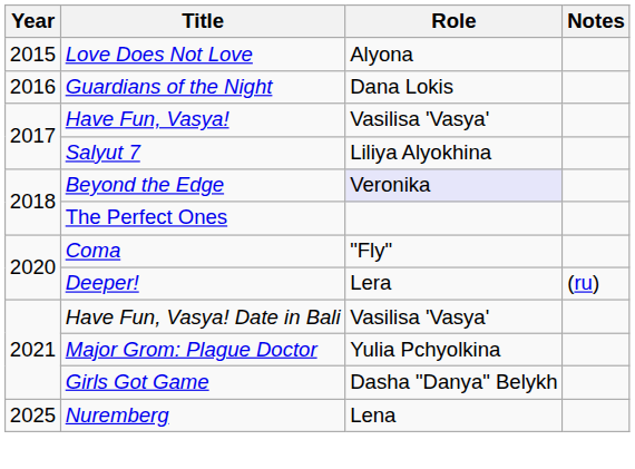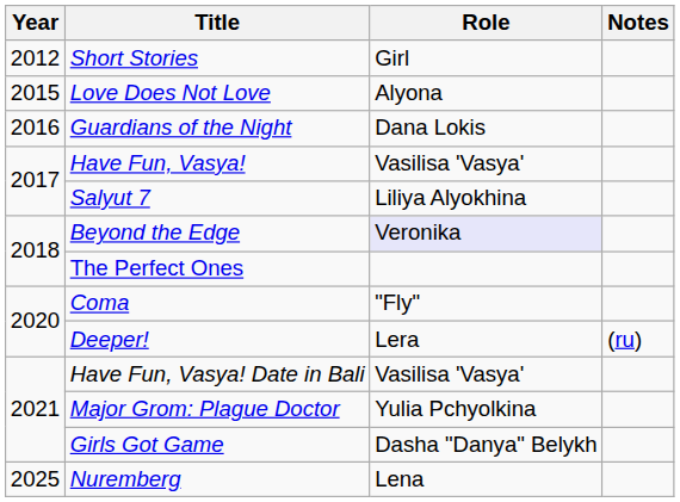 <table class="wikitable sortable">
 <tr>
 <th>Year</th>
 <th>Title</th>
 <th>Role</th>
 <th>Notes</th>
+</tr>
+<tr>
+<td>2012</td>
+<td><em><a href='#'>Short Stories</a></em></td>
+<td>Girl</td>
+<td></td>
 </tr>
 <tr>
 <td>2015</td>
 <td><em><a href='#'>Love Does Not Love</a></em></td>
 <td>Alyona</td>
 <td></td>
 </tr>
 <tr>
 <td>2016</td>
 <td><em><a href='#'>Guardians of the Night</a></em></td>
 <td>Dana Lokis</td>
 <td></td>
 </tr>
 <tr>
 <td Rowspan=2>2017</td>
 <td><em><a href='#'>Have Fun, Vasya!</a></em></td>
 <td>Vasilisa 'Vasya'</td>
 <td></td>
 </tr>
 <tr>
 <td><em><a href='#'>Salyut 7</a></em></td>
 <td>Liliya Alyokhina</td>
 <td></td>
 </tr>
 <tr>
 <td Rowspan=2>2018</td>
 <td><em><a href='#'>Beyond the Edge</a></em></td>
 <td style="background: lavender;">Veronika</td>
 <td></td>
 </tr>
 <tr>
 <td><a href='#'>The Perfect Ones</a></td>
 <td></td>
 <td></td>
 </tr>
 <tr>
 <td Rowspan=2>2020</td>
 <td><em><a href='#'>Coma</a></em></td>
 <td>"Fly"</td>
 <td></td>
 </tr>
 <tr>
 <td><em><a href='#'>Deeper!</a></em></td>
 <td>Lera</td>
 <td>(<a href='#'>ru</a>)</td>
 </tr>
 <tr>
 <td Rowspan=3>2021</td>
 <td><em>Have Fun, Vasya! Date in Bali</em></td>
 <td>Vasilisa 'Vasya'</td>
 <td></td>
 </tr>
 <tr>
 <td><em><a href='#'>Major Grom: Plague Doctor</a></em></td>
 <td>Yulia Pchyolkina</td>
 <td></td>
 </tr>
 <tr>
 <td><em><a href='#'>Girls Got Game</a></em></td>
 <td>Dasha "Danya" Belykh</td>
 <td></td>
 </tr>
 <tr>
 <td>2025</td>
 <td><em><a href='#'>Nuremberg</a></em></td>
 <td>Lena</td>
 <td></td>
 </tr>
 </table>
